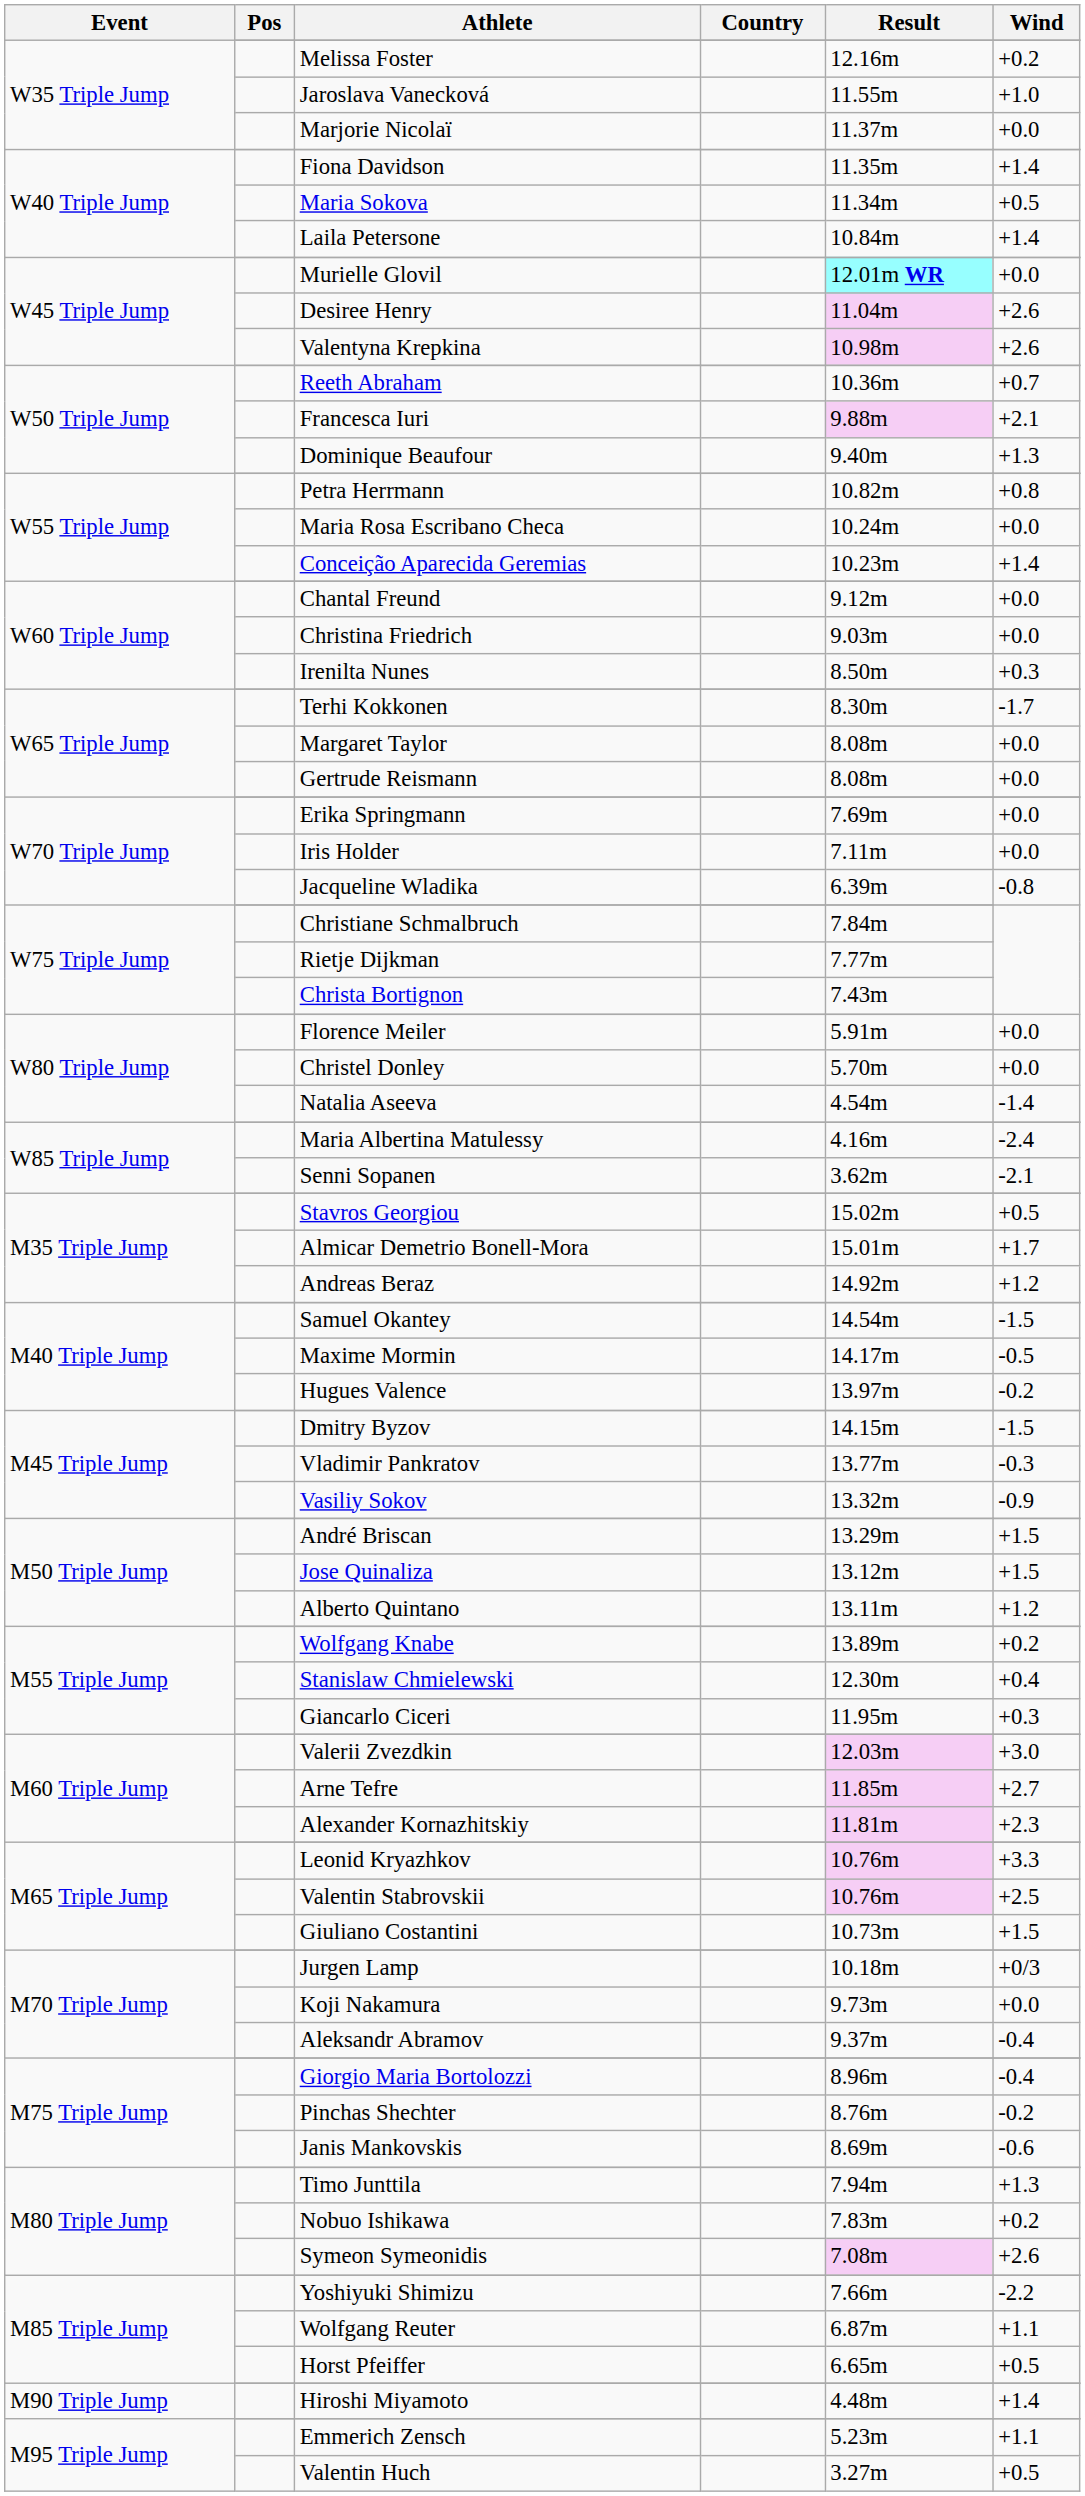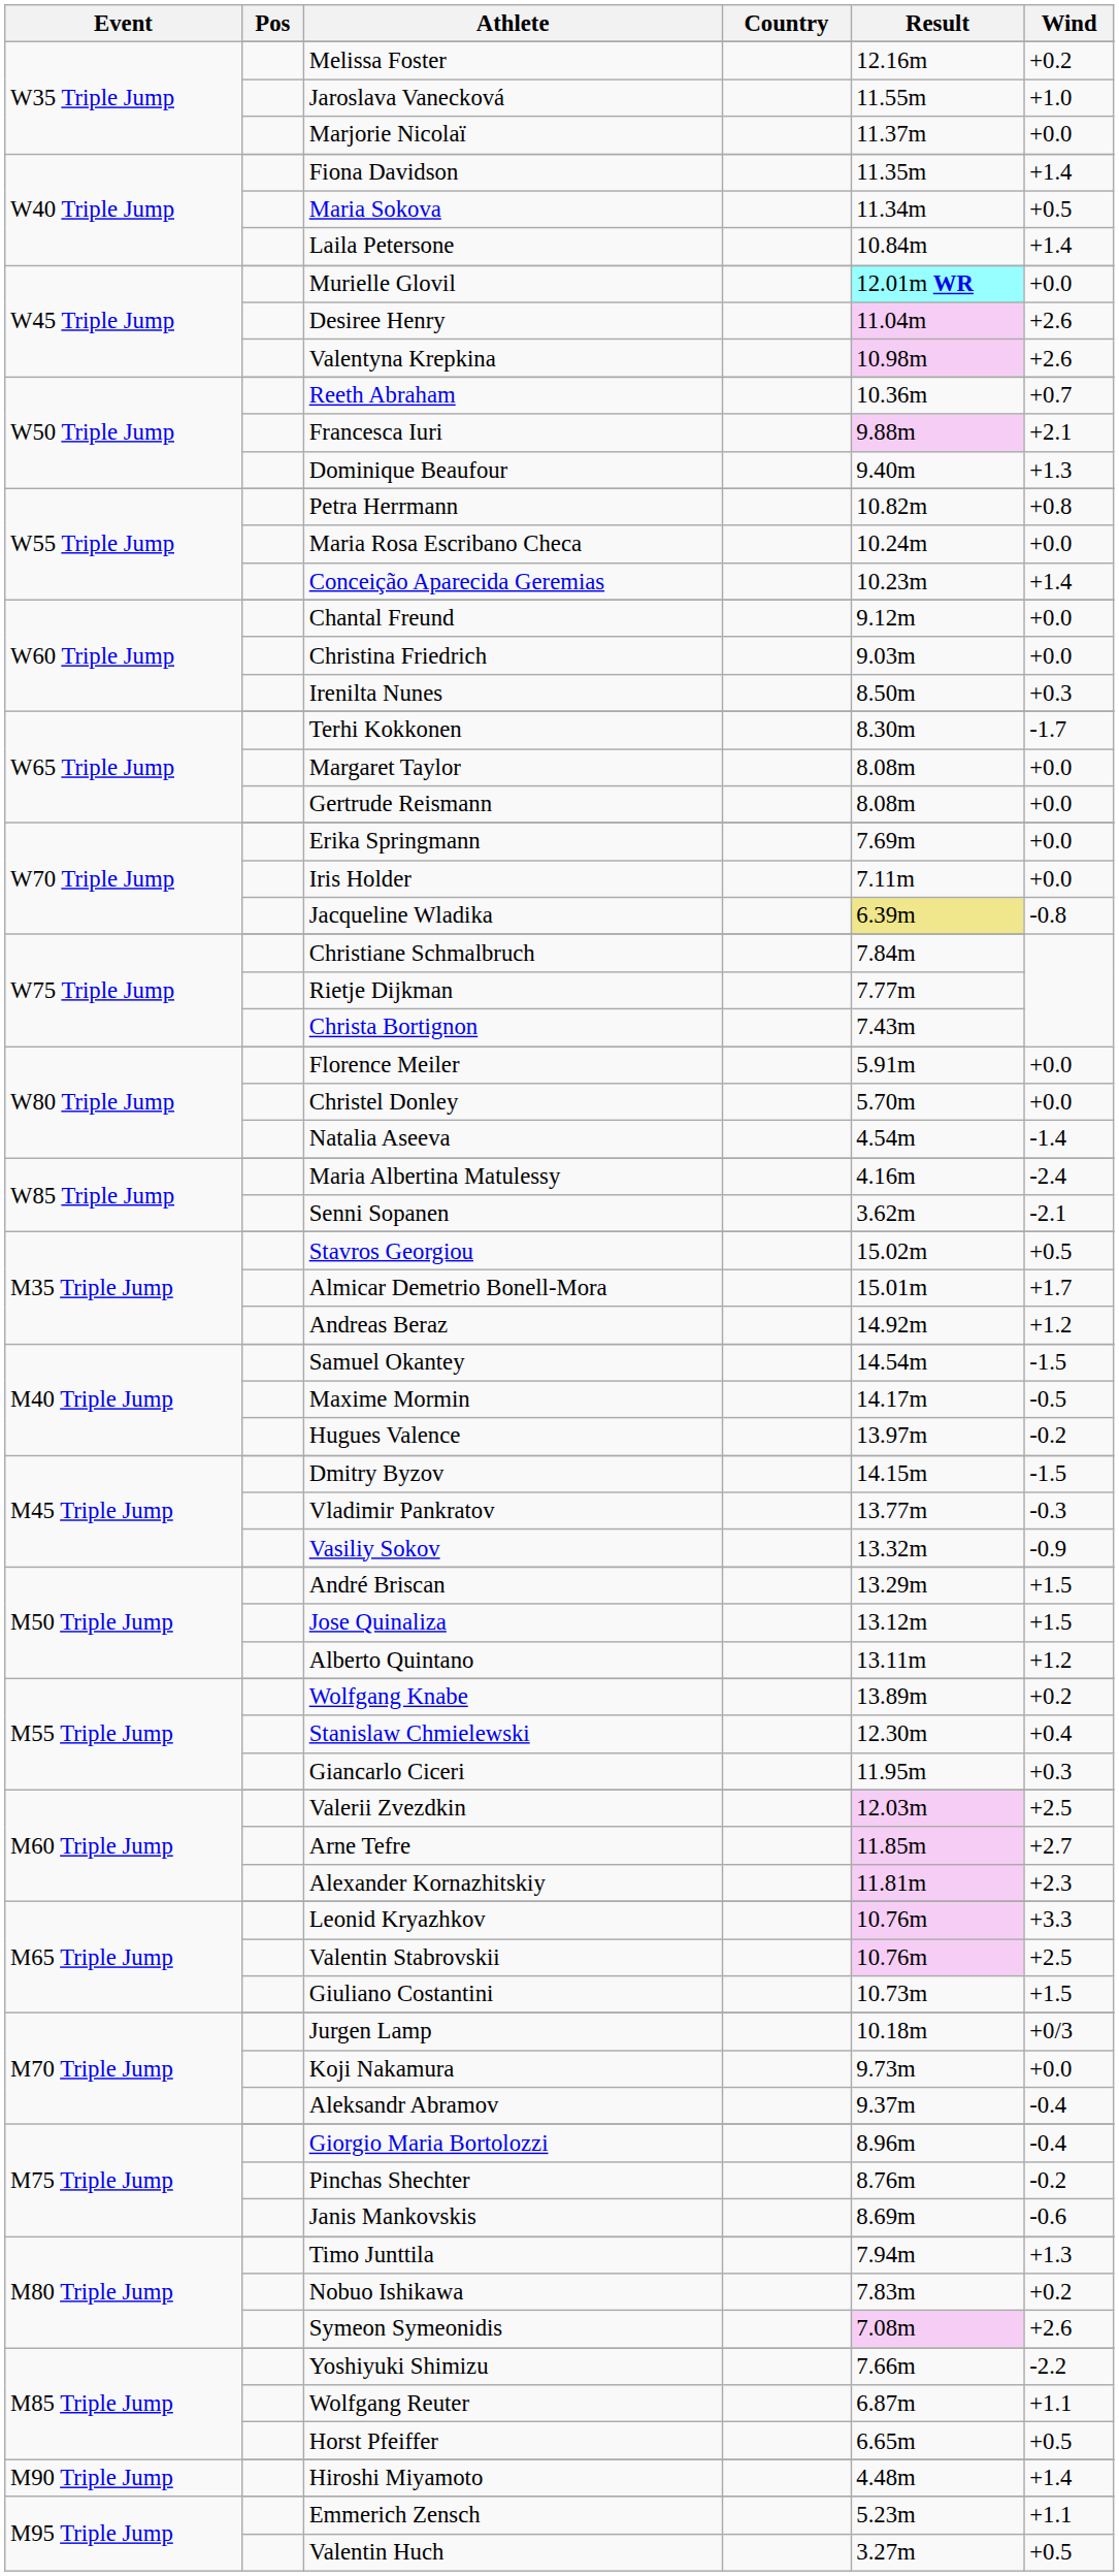 <table class="wikitable" style="width:60%;">
 <tr>
 <th>Event</th>
 <th>Pos</th>
 <th>Athlete</th>
 <th>Country</th>
 <th>Result</th>
 <th>Wind</th>
 </tr>
 <tr>
 <td rowspan='4'>W35 <a href='#'>Triple Jump</a></td>
 </tr>
 <tr>
 <td align=center></td>
 <td align=left>Melissa Foster</td>
 <td align=left></td>
 <td>12.16m</td>
 <td>+0.2</td>
 </tr>
 <tr>
 <td align=center></td>
 <td align=left>Jaroslava Vanecková</td>
 <td align=left></td>
 <td>11.55m</td>
 <td>+1.0</td>
 </tr>
 <tr>
 <td align=center></td>
 <td align=left>Marjorie Nicolaï</td>
 <td align=left></td>
 <td>11.37m</td>
 <td>+0.0</td>
 </tr>
 <tr>
 <td rowspan='4'>W40 <a href='#'>Triple Jump</a></td>
 </tr>
 <tr>
 <td align=center></td>
 <td align=left>Fiona Davidson</td>
 <td align=left></td>
 <td>11.35m</td>
 <td>+1.4</td>
 </tr>
 <tr>
 <td align=center></td>
 <td align=left><a href='#'>Maria Sokova</a></td>
 <td align=left></td>
 <td>11.34m</td>
 <td>+0.5</td>
 </tr>
 <tr>
 <td align=center></td>
 <td align=left>Laila Petersone</td>
 <td align=left></td>
 <td>10.84m</td>
 <td>+1.4</td>
 </tr>
 <tr>
 <td rowspan='4'>W45 <a href='#'>Triple Jump</a></td>
 </tr>
 <tr>
 <td align=center></td>
 <td align=left>Murielle Glovil</td>
 <td align=left></td>
 <td bgcolor=#97ffff>12.01m <strong><a href='#'>WR</a></strong></td>
 <td>+0.0</td>
 </tr>
 <tr>
 <td align=center></td>
 <td align=left>Desiree Henry</td>
 <td align=left></td>
 <td bgcolor=#f6CEF5>11.04m</td>
 <td>+2.6</td>
 </tr>
 <tr>
 <td align=center></td>
 <td align=left>Valentyna Krepkina</td>
 <td align=left></td>
 <td bgcolor=#f6CEF5>10.98m</td>
 <td>+2.6</td>
 </tr>
 <tr>
 <td rowspan='4'>W50 <a href='#'>Triple Jump</a></td>
 </tr>
 <tr>
 <td align=center></td>
 <td align=left><a href='#'>Reeth Abraham</a></td>
 <td align=left></td>
 <td>10.36m</td>
 <td>+0.7</td>
 </tr>
 <tr>
 <td align=center></td>
 <td align=left>Francesca Iuri</td>
 <td align=left></td>
 <td bgcolor=#f6CEF5>9.88m</td>
 <td>+2.1</td>
 </tr>
 <tr>
 <td align=center></td>
 <td align=left>Dominique Beaufour</td>
 <td align=left></td>
 <td>9.40m</td>
 <td>+1.3</td>
 </tr>
 <tr>
 <td rowspan='4'>W55 <a href='#'>Triple Jump</a></td>
 </tr>
 <tr>
 <td align=center></td>
 <td align=left>Petra Herrmann</td>
 <td align=left></td>
 <td>10.82m</td>
 <td>+0.8</td>
 </tr>
 <tr>
 <td align=center></td>
 <td align=left>Maria Rosa Escribano Checa</td>
 <td align=left></td>
 <td>10.24m</td>
 <td>+0.0</td>
 </tr>
 <tr>
 <td align=center></td>
 <td align=left><a href='#'>Conceição Aparecida Geremias</a></td>
 <td align=left></td>
 <td>10.23m</td>
 <td>+1.4</td>
 </tr>
 <tr>
 <td rowspan='4'>W60 <a href='#'>Triple Jump</a></td>
 </tr>
 <tr>
 <td align=center></td>
 <td align=left>Chantal Freund</td>
 <td align=left></td>
 <td>9.12m</td>
 <td>+0.0</td>
 </tr>
 <tr>
 <td align=center></td>
 <td align=left>Christina Friedrich</td>
 <td align=left></td>
 <td>9.03m</td>
 <td>+0.0</td>
 </tr>
 <tr>
 <td align=center></td>
 <td align=left>Irenilta Nunes</td>
 <td align=left></td>
 <td>8.50m</td>
 <td>+0.3</td>
 </tr>
 <tr>
 <td rowspan='4'>W65 <a href='#'>Triple Jump</a></td>
 </tr>
 <tr>
 <td align=center></td>
 <td align=left>Terhi Kokkonen</td>
 <td align=left></td>
 <td>8.30m</td>
 <td>-1.7</td>
 </tr>
 <tr>
 <td align=center></td>
 <td align=left>Margaret Taylor</td>
 <td align=left></td>
 <td>8.08m</td>
 <td>+0.0</td>
 </tr>
 <tr>
 <td align=center></td>
 <td align=left>Gertrude Reismann</td>
 <td align=left></td>
 <td>8.08m</td>
 <td>+0.0</td>
 </tr>
 <tr>
 <td rowspan='4'>W70 <a href='#'>Triple Jump</a></td>
 </tr>
 <tr>
 <td align=center></td>
 <td align=left>Erika Springmann</td>
 <td align=left></td>
 <td>7.69m</td>
 <td>+0.0</td>
 </tr>
 <tr>
 <td align=center></td>
 <td align=left>Iris Holder</td>
 <td align=left></td>
 <td>7.11m</td>
 <td>+0.0</td>
 </tr>
 <tr>
 <td align=center></td>
 <td align=left>Jacqueline Wladika</td>
 <td align=left></td>
-<td>6.39m</td>
+<td style="background: khaki;">6.39m</td>
 <td>-0.8</td>
 </tr>
 <tr>
 <td rowspan='4'>W75 <a href='#'>Triple Jump</a></td>
 </tr>
 <tr>
 <td align=center></td>
 <td align=left>Christiane Schmalbruch</td>
 <td align=left></td>
 <td>7.84m</td>
 </tr>
 <tr>
 <td align=center></td>
 <td align=left>Rietje Dijkman</td>
 <td align=left></td>
 <td>7.77m</td>
 </tr>
 <tr>
 <td align=center></td>
 <td align=left><a href='#'>Christa Bortignon</a></td>
 <td align=left></td>
 <td>7.43m</td>
 </tr>
 <tr>
 <td rowspan='4'>W80 <a href='#'>Triple Jump</a></td>
 </tr>
 <tr>
 <td align=center></td>
 <td align=left>Florence Meiler</td>
 <td align=left></td>
 <td>5.91m</td>
 <td>+0.0</td>
 </tr>
 <tr>
 <td align=center></td>
 <td align=left>Christel Donley</td>
 <td align=left></td>
 <td>5.70m</td>
 <td>+0.0</td>
 </tr>
 <tr>
 <td align=center></td>
 <td align=left>Natalia Aseeva</td>
 <td align=left></td>
 <td>4.54m</td>
 <td>-1.4</td>
 </tr>
 <tr>
 <td rowspan='3'>W85 <a href='#'>Triple Jump</a></td>
 </tr>
 <tr>
 <td align=center></td>
 <td align=left>Maria Albertina Matulessy</td>
 <td align=left></td>
 <td>4.16m</td>
 <td>-2.4</td>
 </tr>
 <tr>
 <td align=center></td>
 <td align=left>Senni Sopanen</td>
 <td align=left></td>
 <td>3.62m</td>
 <td>-2.1</td>
 </tr>
 <tr>
 <td rowspan='4'>M35 <a href='#'>Triple Jump</a></td>
 </tr>
 <tr>
 <td align=center></td>
 <td align=left><a href='#'>Stavros Georgiou</a></td>
 <td align=left></td>
 <td>15.02m</td>
 <td>+0.5</td>
 </tr>
 <tr>
 <td align=center></td>
 <td align=left>Almicar Demetrio Bonell-Mora</td>
 <td align=left></td>
 <td>15.01m</td>
 <td>+1.7</td>
 </tr>
 <tr>
 <td align=center></td>
 <td align=left>Andreas Beraz</td>
 <td align=left></td>
 <td>14.92m</td>
 <td>+1.2</td>
 </tr>
 <tr>
 <td rowspan='4'>M40 <a href='#'>Triple Jump</a></td>
 </tr>
 <tr>
 <td align=center></td>
 <td align=left>Samuel Okantey</td>
 <td align=left></td>
 <td>14.54m</td>
 <td>-1.5</td>
 </tr>
 <tr>
 <td align=center></td>
 <td align=left>Maxime Mormin</td>
 <td align=left></td>
 <td>14.17m</td>
 <td>-0.5</td>
 </tr>
 <tr>
 <td align=center></td>
 <td align=left>Hugues Valence</td>
 <td align=left></td>
 <td>13.97m</td>
 <td>-0.2</td>
 </tr>
 <tr>
 <td rowspan='4'>M45 <a href='#'>Triple Jump</a></td>
 </tr>
 <tr>
 <td align=center></td>
 <td align=left>Dmitry Byzov</td>
 <td align=left></td>
 <td>14.15m</td>
 <td>-1.5</td>
 </tr>
 <tr>
 <td align=center></td>
 <td align=left>Vladimir Pankratov</td>
 <td align=left></td>
 <td>13.77m</td>
 <td>-0.3</td>
 </tr>
 <tr>
 <td align=center></td>
 <td align=left><a href='#'>Vasiliy Sokov</a></td>
 <td align=left></td>
 <td>13.32m</td>
 <td>-0.9</td>
 </tr>
 <tr>
 <td rowspan='4'>M50 <a href='#'>Triple Jump</a></td>
 </tr>
 <tr>
 <td align=center></td>
 <td align=left>André Briscan</td>
 <td align=left></td>
 <td>13.29m</td>
 <td>+1.5</td>
 </tr>
 <tr>
 <td align=center></td>
 <td align=left><a href='#'>Jose Quinaliza</a></td>
 <td align=left></td>
 <td>13.12m</td>
 <td>+1.5</td>
 </tr>
 <tr>
 <td align=center></td>
 <td align=left>Alberto Quintano</td>
 <td align=left></td>
 <td>13.11m</td>
 <td>+1.2</td>
 </tr>
 <tr>
 <td rowspan='4'>M55 <a href='#'>Triple Jump</a></td>
 </tr>
 <tr>
 <td align=center></td>
 <td align=left><a href='#'>Wolfgang Knabe</a></td>
 <td align=left></td>
 <td>13.89m</td>
 <td>+0.2</td>
 </tr>
 <tr>
 <td align=center></td>
 <td align=left><a href='#'>Stanislaw Chmielewski</a></td>
 <td align=left></td>
 <td>12.30m</td>
 <td>+0.4</td>
 </tr>
 <tr>
 <td align=center></td>
 <td align=left>Giancarlo Ciceri</td>
 <td align=left></td>
 <td>11.95m</td>
 <td>+0.3</td>
 </tr>
 <tr>
 <td rowspan='4'>M60 <a href='#'>Triple Jump</a></td>
 </tr>
 <tr>
 <td align=center></td>
 <td align=left>Valerii Zvezdkin</td>
 <td align=left></td>
 <td bgcolor=#f6CEF5>12.03m</td>
-<td>+3.0</td>
+<td>+2.5</td>
 </tr>
 <tr>
 <td align=center></td>
 <td align=left>Arne Tefre</td>
 <td align=left></td>
 <td bgcolor=#f6CEF5>11.85m</td>
 <td>+2.7</td>
 </tr>
 <tr>
 <td align=center></td>
 <td align=left>Alexander Kornazhitskiy</td>
 <td align=left></td>
 <td bgcolor=#f6CEF5>11.81m</td>
 <td>+2.3</td>
 </tr>
 <tr>
 <td rowspan='4'>M65 <a href='#'>Triple Jump</a></td>
 </tr>
 <tr>
 <td align=center></td>
 <td align=left>Leonid Kryazhkov</td>
 <td align=left></td>
 <td bgcolor=#f6CEF5>10.76m</td>
 <td>+3.3</td>
 </tr>
 <tr>
 <td align=center></td>
 <td align=left>Valentin Stabrovskii</td>
 <td align=left></td>
 <td bgcolor=#f6CEF5>10.76m</td>
 <td>+2.5</td>
 </tr>
 <tr>
 <td align=center></td>
 <td align=left>Giuliano Costantini</td>
 <td align=left></td>
 <td>10.73m</td>
 <td>+1.5</td>
 </tr>
 <tr>
 <td rowspan='4'>M70 <a href='#'>Triple Jump</a></td>
 </tr>
 <tr>
 <td align=center></td>
 <td align=left>Jurgen Lamp</td>
 <td align=left></td>
 <td>10.18m</td>
 <td>+0/3</td>
 </tr>
 <tr>
 <td align=center></td>
 <td align=left>Koji Nakamura</td>
 <td align=left></td>
 <td>9.73m</td>
 <td>+0.0</td>
 </tr>
 <tr>
 <td align=center></td>
 <td align=left>Aleksandr Abramov</td>
 <td align=left></td>
 <td>9.37m</td>
 <td>-0.4</td>
 </tr>
 <tr>
 <td rowspan='4'>M75 <a href='#'>Triple Jump</a></td>
 </tr>
 <tr>
 <td align=center></td>
 <td align=left><a href='#'>Giorgio Maria Bortolozzi</a></td>
 <td align=left></td>
 <td>8.96m</td>
 <td>-0.4</td>
 </tr>
 <tr>
 <td align=center></td>
 <td align=left>Pinchas Shechter</td>
 <td align=left></td>
 <td>8.76m</td>
 <td>-0.2</td>
 </tr>
 <tr>
 <td align=center></td>
 <td align=left>Janis Mankovskis</td>
 <td align=left></td>
 <td>8.69m</td>
 <td>-0.6</td>
 </tr>
 <tr>
 <td rowspan='4'>M80 <a href='#'>Triple Jump</a></td>
 </tr>
 <tr>
 <td align=center></td>
 <td align=left>Timo Junttila</td>
 <td align=left></td>
 <td>7.94m</td>
 <td>+1.3</td>
 </tr>
 <tr>
 <td align=center></td>
 <td align=left>Nobuo Ishikawa</td>
 <td align=left></td>
 <td>7.83m</td>
 <td>+0.2</td>
 </tr>
 <tr>
 <td align=center></td>
 <td align=left>Symeon Symeonidis</td>
 <td align=left></td>
 <td bgcolor=#f6CEF5>7.08m</td>
 <td>+2.6</td>
 </tr>
 <tr>
 <td rowspan='4'>M85 <a href='#'>Triple Jump</a></td>
 </tr>
 <tr>
 <td align=center></td>
 <td align=left>Yoshiyuki Shimizu</td>
 <td align=left></td>
 <td>7.66m</td>
 <td>-2.2</td>
 </tr>
 <tr>
 <td align=center></td>
 <td align=left>Wolfgang Reuter</td>
 <td align=left></td>
 <td>6.87m</td>
 <td>+1.1</td>
 </tr>
 <tr>
 <td align=center></td>
 <td align=left>Horst Pfeiffer</td>
 <td align=left></td>
 <td>6.65m</td>
 <td>+0.5</td>
 </tr>
 <tr>
 <td rowspan='2'>M90 <a href='#'>Triple Jump</a></td>
 </tr>
 <tr>
 <td align=center></td>
 <td align=left>Hiroshi Miyamoto</td>
 <td align=left></td>
 <td>4.48m</td>
 <td>+1.4</td>
 </tr>
 <tr>
 <td rowspan='3'>M95 <a href='#'>Triple Jump</a></td>
 </tr>
 <tr>
 <td align=center></td>
 <td align=left>Emmerich Zensch</td>
 <td align=left></td>
 <td>5.23m</td>
 <td>+1.1</td>
 </tr>
 <tr>
 <td align=center></td>
 <td align=left>Valentin Huch</td>
 <td align=left></td>
 <td>3.27m</td>
 <td>+0.5</td>
 </tr>
 </table>
